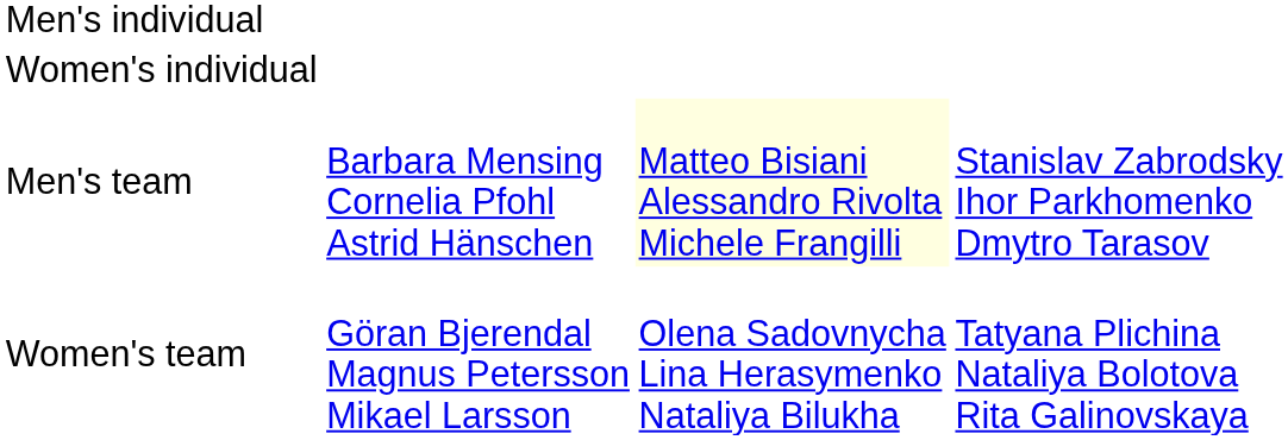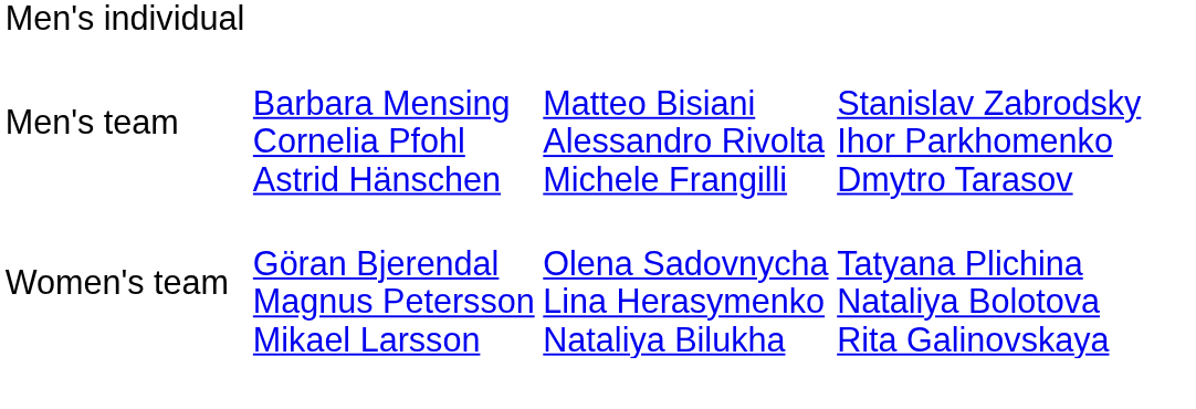 <table>
 <tr>
 <td>Men's individual</td>
 <td></td>
 <td></td>
 <td></td>
 </tr>
 <tr>
-<td>Women's individual</td>
-<td></td>
-<td></td>
-<td></td>
-</tr>
-<tr>
 <td>Men's team</td>
 <td><br><a href='#'>Barbara Mensing</a><br><a href='#'>Cornelia Pfohl</a><br><a href='#'>Astrid Hänschen</a></td>
-<td style="background: lightyellow;"><br><a href='#'>Matteo Bisiani</a><br><a href='#'>Alessandro Rivolta</a><br><a href='#'>Michele Frangilli</a></td>
+<td><br><a href='#'>Matteo Bisiani</a><br><a href='#'>Alessandro Rivolta</a><br><a href='#'>Michele Frangilli</a></td>
 <td><br><a href='#'>Stanislav Zabrodsky</a><br><a href='#'>Ihor Parkhomenko</a><br><a href='#'>Dmytro Tarasov</a></td>
 </tr>
 <tr>
 <td>Women's team</td>
 <td><br><a href='#'>Göran Bjerendal</a><br><a href='#'>Magnus Petersson</a><br><a href='#'>Mikael Larsson</a></td>
 <td><br><a href='#'>Olena Sadovnycha</a><br><a href='#'>Lina Herasymenko</a><br><a href='#'>Nataliya Bilukha</a></td>
 <td><br><a href='#'>Tatyana Plichina</a><br><a href='#'>Nataliya Bolotova</a><br><a href='#'>Rita Galinovskaya</a></td>
 </tr>
 </table>
